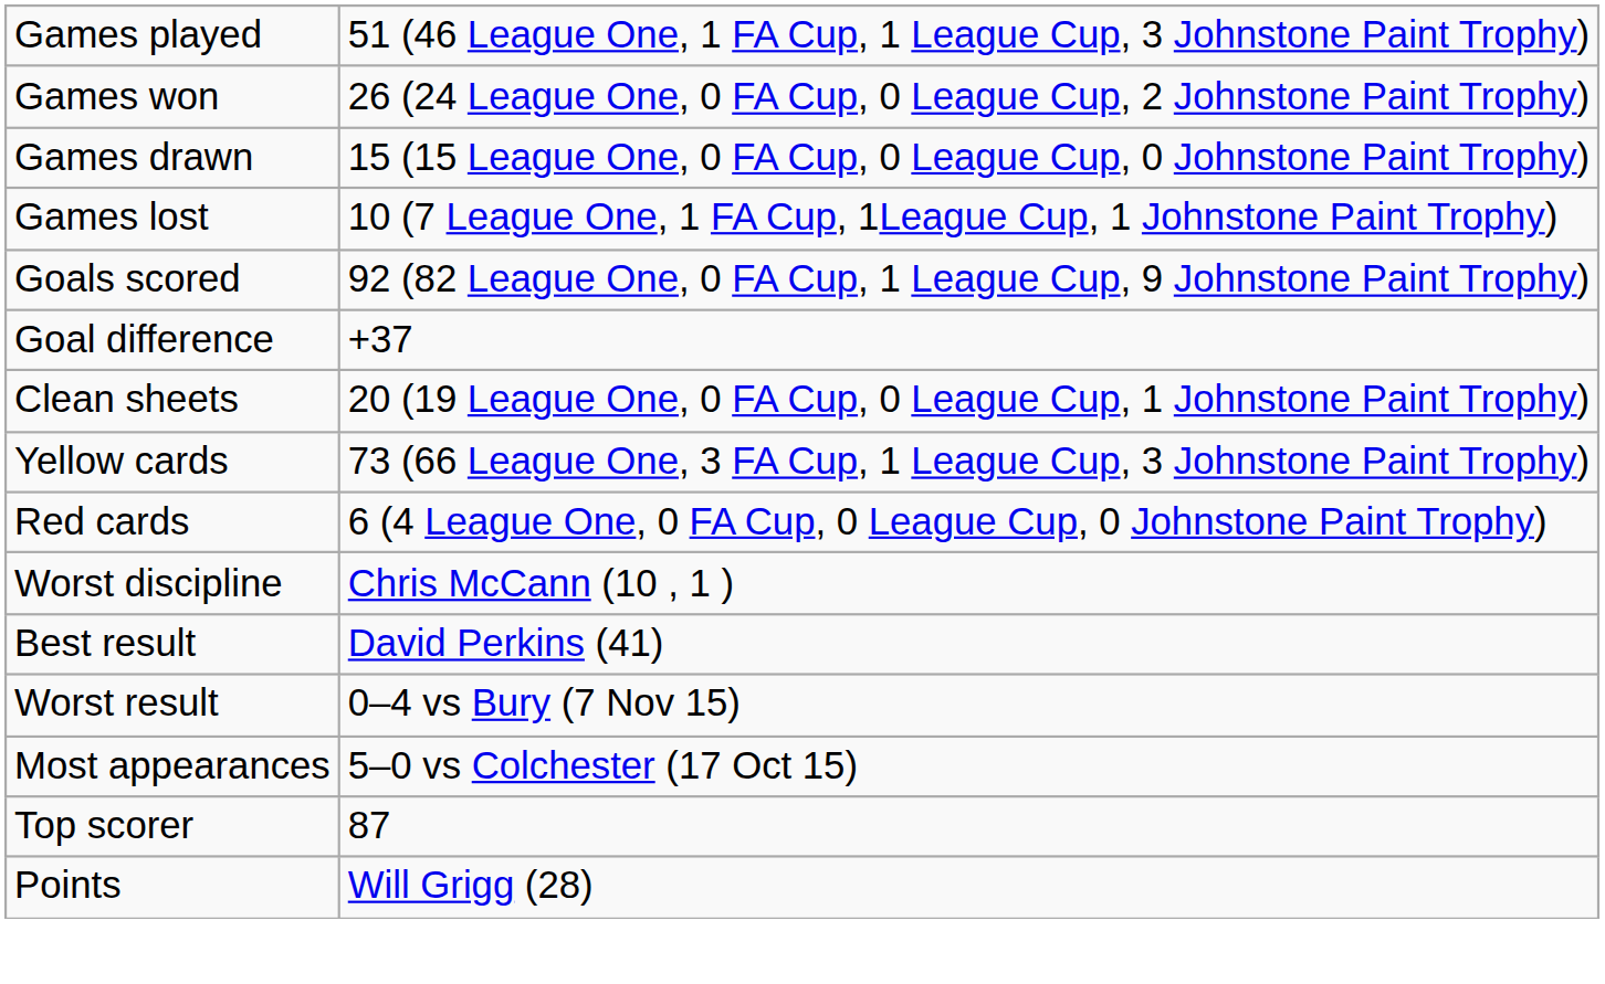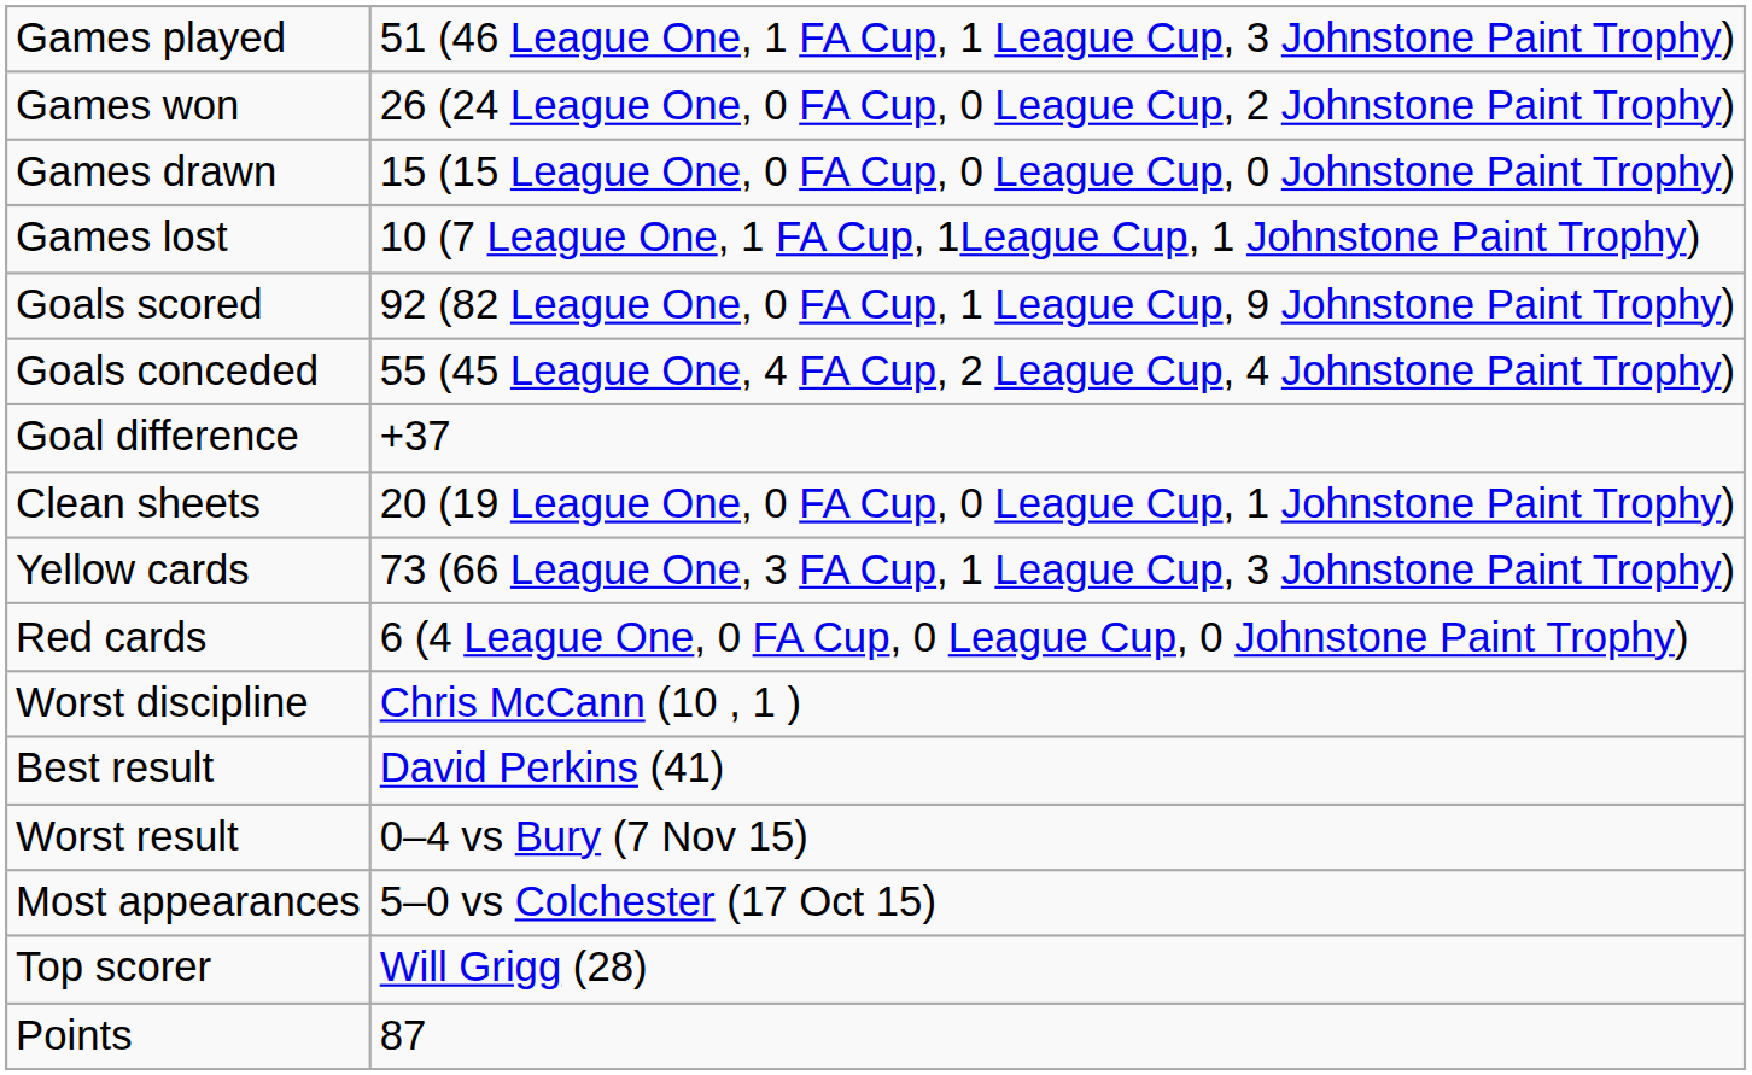 <table class="wikitable">
 <tr>
 <td>Games played</td>
 <td>51 (46 <a href='#'>League One</a>, 1 <a href='#'>FA Cup</a>, 1 <a href='#'>League Cup</a>, 3 <a href='#'>Johnstone Paint Trophy</a>)</td>
 </tr>
 <tr>
 <td>Games won</td>
 <td>26 (24 <a href='#'>League One</a>, 0 <a href='#'>FA Cup</a>, 0 <a href='#'>League Cup</a>, 2 <a href='#'>Johnstone Paint Trophy</a>)</td>
 </tr>
 <tr>
 <td>Games drawn</td>
 <td>15 (15 <a href='#'>League One</a>, 0 <a href='#'>FA Cup</a>, 0 <a href='#'>League Cup</a>, 0 <a href='#'>Johnstone Paint Trophy</a>)</td>
 </tr>
 <tr>
 <td>Games lost</td>
 <td>10 (7 <a href='#'>League One</a>, 1 <a href='#'>FA Cup</a>, 1<a href='#'>League Cup</a>, 1 <a href='#'>Johnstone Paint Trophy</a>)</td>
 </tr>
 <tr>
 <td>Goals scored</td>
 <td>92 (82 <a href='#'>League One</a>, 0 <a href='#'>FA Cup</a>, 1 <a href='#'>League Cup</a>, 9 <a href='#'>Johnstone Paint Trophy</a>)</td>
+</tr>
+<tr>
+<td>Goals conceded</td>
+<td>55 (45 <a href='#'>League One</a>, 4 <a href='#'>FA Cup</a>, 2 <a href='#'>League Cup</a>, 4 <a href='#'>Johnstone Paint Trophy</a>)</td>
 </tr>
 <tr>
 <td>Goal difference</td>
 <td>+37</td>
 </tr>
 <tr>
 <td>Clean sheets</td>
 <td>20 (19 <a href='#'>League One</a>, 0 <a href='#'>FA Cup</a>, 0 <a href='#'>League Cup</a>, 1 <a href='#'>Johnstone Paint Trophy</a>)</td>
 </tr>
 <tr>
 <td>Yellow cards</td>
 <td>73 (66 <a href='#'>League One</a>, 3 <a href='#'>FA Cup</a>, 1 <a href='#'>League Cup</a>, 3 <a href='#'>Johnstone Paint Trophy</a>)</td>
 </tr>
 <tr>
 <td>Red cards</td>
 <td>6 (4 <a href='#'>League One</a>, 0 <a href='#'>FA Cup</a>, 0 <a href='#'>League Cup</a>, 0 <a href='#'>Johnstone Paint Trophy</a>)</td>
 </tr>
 <tr>
 <td>Worst discipline</td>
 <td><a href='#'>Chris McCann</a> (10 , 1 )</td>
 </tr>
 <tr>
 <td>Best result</td>
 <td><a href='#'>David Perkins</a> (41)</td>
 </tr>
 <tr>
 <td>Worst result</td>
 <td>0–4 vs <a href='#'>Bury</a> (7 Nov 15)</td>
 </tr>
 <tr>
 <td>Most appearances</td>
 <td>5–0 vs <a href='#'>Colchester</a> (17 Oct 15)</td>
 </tr>
 <tr>
 <td>Top scorer</td>
-<td>87</td>
+<td><a href='#'>Will Grigg</a> (28)</td>
 </tr>
 <tr>
 <td>Points</td>
-<td><a href='#'>Will Grigg</a> (28)</td>
+<td>87</td>
 </tr>
 </table>
